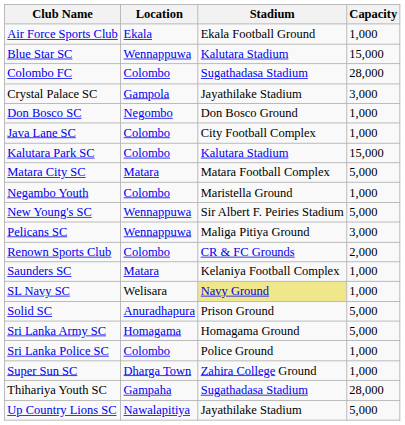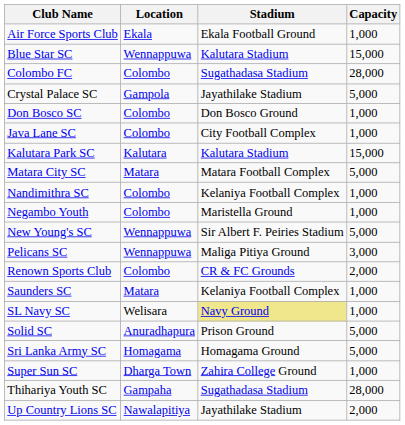 <table class="wikitable">
 <tr>
 <th>Club Name</th>
 <th>Location</th>
 <th>Stadium</th>
 <th>Capacity</th>
 </tr>
 <tr>
 <td><a href='#'>Air Force Sports Club</a></td>
 <td><a href='#'>Ekala</a></td>
 <td>Ekala Football Ground</td>
 <td>1,000</td>
 </tr>
 <tr>
 <td><a href='#'>Blue Star SC</a></td>
 <td><a href='#'>Wennappuwa</a></td>
 <td><a href='#'>Kalutara Stadium</a></td>
 <td>15,000</td>
 </tr>
 <tr>
 <td><a href='#'>Colombo FC</a></td>
 <td><a href='#'>Colombo</a></td>
 <td><a href='#'>Sugathadasa Stadium</a></td>
 <td>28,000</td>
 </tr>
 <tr>
 <td>Crystal Palace SC</td>
 <td><a href='#'>Gampola</a></td>
 <td>Jayathilake Stadium</td>
-<td>3,000</td>
+<td>5,000</td>
 </tr>
 <tr>
 <td><a href='#'>Don Bosco SC</a></td>
-<td><a href='#'>Negombo</a></td>
+<td><a href='#'>Colombo</a></td>
 <td>Don Bosco Ground</td>
 <td>1,000</td>
 </tr>
 <tr>
 <td><a href='#'>Java Lane SC</a></td>
 <td><a href='#'>Colombo</a></td>
 <td>City Football Complex</td>
 <td>1,000</td>
 </tr>
 <tr>
 <td><a href='#'>Kalutara Park SC</a></td>
-<td><a href='#'>Colombo</a></td>
+<td><a href='#'>Kalutara</a></td>
 <td><a href='#'>Kalutara Stadium</a></td>
 <td>15,000</td>
 </tr>
 <tr>
 <td><a href='#'>Matara City SC</a></td>
 <td><a href='#'>Matara</a></td>
 <td>Matara Football Complex</td>
 <td>5,000</td>
+</tr>
+<tr>
+<td><a href='#'>Nandimithra SC</a></td>
+<td><a href='#'>Colombo</a></td>
+<td>Kelaniya Football Complex</td>
+<td>1,000</td>
 </tr>
 <tr>
 <td><a href='#'>Negambo Youth</a></td>
 <td><a href='#'>Colombo</a></td>
 <td>Maristella Ground</td>
 <td>1,000</td>
 </tr>
 <tr>
 <td><a href='#'>New Young's SC</a></td>
 <td><a href='#'>Wennappuwa</a></td>
 <td>Sir Albert F. Peiries Stadium</td>
 <td>5,000</td>
 </tr>
 <tr>
 <td><a href='#'>Pelicans SC</a></td>
 <td><a href='#'>Wennappuwa</a></td>
 <td>Maliga Pitiya Ground</td>
 <td>3,000</td>
 </tr>
 <tr>
 <td><a href='#'>Renown Sports Club</a></td>
 <td><a href='#'>Colombo</a></td>
 <td><a href='#'>CR & FC Grounds</a></td>
 <td>2,000</td>
 </tr>
 <tr>
 <td><a href='#'>Saunders SC</a></td>
 <td><a href='#'>Matara</a></td>
 <td>Kelaniya Football Complex</td>
 <td>1,000</td>
 </tr>
 <tr>
 <td><a href='#'>SL Navy SC</a></td>
 <td>Welisara</td>
 <td style="background: khaki;"><a href='#'>Navy Ground</a></td>
 <td>1,000</td>
 </tr>
 <tr>
 <td><a href='#'>Solid SC</a></td>
 <td><a href='#'>Anuradhapura</a></td>
 <td>Prison Ground</td>
 <td>5,000</td>
 </tr>
 <tr>
 <td><a href='#'>Sri Lanka Army SC</a></td>
 <td><a href='#'>Homagama</a></td>
 <td>Homagama Ground</td>
 <td>5,000</td>
 </tr>
 <tr>
-<td><a href='#'>Sri Lanka Police SC</a></td>
-<td><a href='#'>Colombo</a></td>
-<td>Police Ground</td>
-<td>1,000</td>
-</tr>
-<tr>
 <td><a href='#'>Super Sun SC</a></td>
 <td><a href='#'>Dharga Town</a></td>
 <td><a href='#'>Zahira College</a> Ground</td>
 <td>1,000</td>
 </tr>
 <tr>
 <td>Thihariya Youth SC</td>
 <td><a href='#'>Gampaha</a></td>
 <td><a href='#'>Sugathadasa Stadium</a></td>
 <td>28,000</td>
 </tr>
 <tr>
 <td><a href='#'>Up Country Lions SC</a></td>
 <td><a href='#'>Nawalapitiya</a></td>
 <td>Jayathilake Stadium</td>
-<td>5,000</td>
+<td>2,000</td>
 </tr>
 </table>
